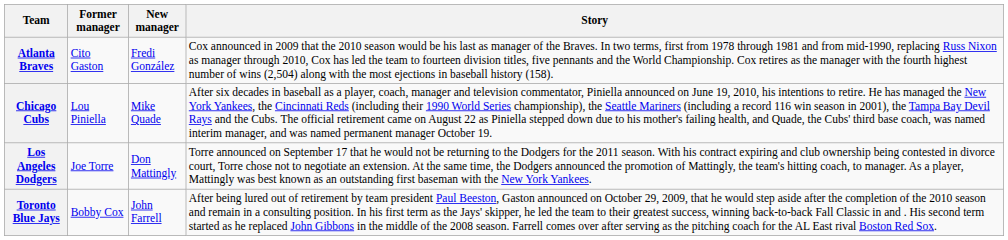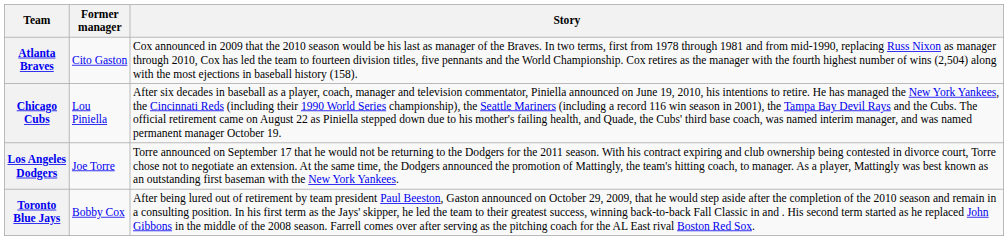 <table class="wikitable" style="font-size:90%;">
 <tr>
 <th>Team</th>
 <th>Former manager</th>
-<th>New manager</th>
 <th>Story</th>
 </tr>
 <tr>
 <th><a href='#'>Atlanta Braves</a></th>
 <td><a href='#'>Cito Gaston</a></td>
-<td><a href='#'>Fredi González</a></td>
 <td>Cox announced in 2009 that the 2010 season would be his last as manager of the Braves. In two terms, first from 1978 through 1981 and from mid-1990, replacing <a href='#'>Russ Nixon</a> as manager through 2010, Cox has led the team to fourteen division titles, five pennants and the  World Championship. Cox retires as the manager with the fourth highest number of wins (2,504) along with the most ejections in baseball history (158).</td>
 </tr>
 <tr>
 <th><a href='#'>Chicago Cubs</a></th>
 <td><a href='#'>Lou Piniella</a></td>
-<td><a href='#'>Mike Quade</a></td>
 <td>After six decades in baseball as a player, coach, manager and television commentator, Piniella announced on June 19, 2010, his intentions to retire. He has managed the <a href='#'>New York Yankees</a>, the <a href='#'>Cincinnati Reds</a> (including their <a href='#'>1990 World Series</a> championship), the <a href='#'>Seattle Mariners</a> (including a record 116 win season in 2001), the <a href='#'>Tampa Bay Devil Rays</a> and the Cubs. The official retirement came on August 22 as Piniella stepped down due to his mother's failing health, and Quade, the Cubs' third base coach, was named interim manager, and was named permanent manager October 19.</td>
 </tr>
 <tr>
 <th><a href='#'>Los Angeles Dodgers</a></th>
 <td><a href='#'>Joe Torre</a></td>
-<td><a href='#'>Don Mattingly</a></td>
 <td>Torre announced on September 17 that he would not be returning to the Dodgers for the 2011 season. With his contract expiring and club ownership being contested in divorce court, Torre chose not to negotiate an extension. At the same time, the Dodgers announced the promotion of Mattingly, the team's hitting coach, to manager. As a player, Mattingly was best known as an outstanding first baseman with the <a href='#'>New York Yankees</a>.</td>
 </tr>
 <tr>
 <th><a href='#'>Toronto Blue Jays</a></th>
 <td><a href='#'>Bobby Cox</a></td>
-<td><a href='#'>John Farrell</a></td>
 <td>After being lured out of retirement by team president <a href='#'>Paul Beeston</a>, Gaston announced on October 29, 2009, that he would step aside after the completion of the 2010 season and remain in a consulting position. In his first term as the Jays' skipper, he led the team to their greatest success, winning back-to-back Fall Classic in  and . His second term started as he replaced <a href='#'>John Gibbons</a> in the middle of the 2008 season. Farrell comes over after serving as the pitching coach for the AL East rival <a href='#'>Boston Red Sox</a>.</td>
 </tr>
 </table>
